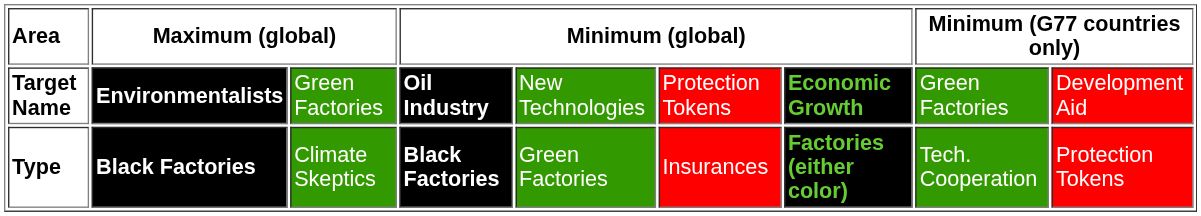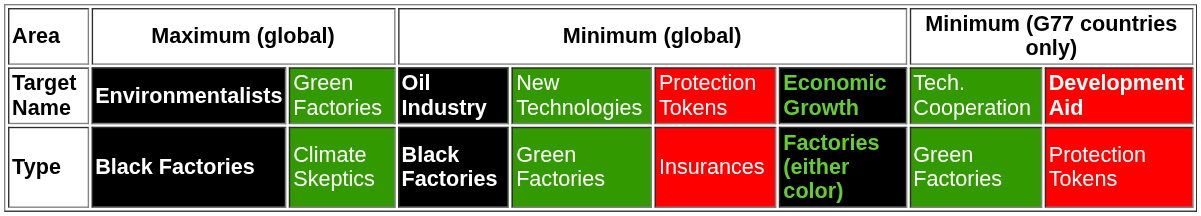 <table border="1" cellpadding="2">
 <tr>
 <td><strong>Area</strong></td>
 <td colspan="2" ; align="center"><strong>Maximum (global)</strong></td>
 <td colspan="4" ; align="center"><strong>Minimum (global)</strong></td>
 <td colspan="2" ; align="center"><strong>Minimum (G77 countries only)</strong></td>
 </tr>
 <tr>
 <td><strong>Target Name</strong></td>
 <td style="background-color: #000000; color: #FFFFFF"><strong>Environmentalists</strong></td>
 <td style="background-color: #339900; color: #FFFFFF">Green Factories</td>
 <td style="background-color: #000000; color: #FFFFFF"><strong>Oil Industry</strong></td>
 <td style="background-color: #339900; color: #FFFFFF">New Technologies</td>
 <td style="background-color: #FF0000; color: #FFFFFF">Protection Tokens</td>
 <td style="background-color: #000000; color: #66CC33"><strong>Economic Growth</strong></td>
-<td style="background-color: #339900; color: #FFFFFF">Green Factories</td>
-<td style="background-color: #FF0000; color: #FFFFFF">Development Aid</td>
+<td style="background-color: #339900; color: #FFFFFF">Tech. Cooperation</td>
+<td style="background-color: #FF0000; color: #FFFFFF"><strong>Development Aid</strong></td>
 </tr>
 <tr>
 <td><strong>Type</strong></td>
 <td style="background-color: #000000; color: #FFFFFF"><strong>Black Factories</strong></td>
 <td style="background-color: #339900; color: #FFFFFF">Climate Skeptics</td>
 <td style="background-color: #000000; color: #FFFFFF"><strong>Black Factories</strong></td>
 <td style="background-color: #339900; color: #FFFFFF">Green Factories</td>
 <td style="background-color: #FF0000; color: #FFFFFF">Insurances</td>
 <td style="background-color: #000000; color: #66CC33"><strong>Factories (either color)</strong></td>
-<td style="background-color: #339900; color: #FFFFFF">Tech. Cooperation</td>
+<td style="background-color: #339900; color: #FFFFFF">Green Factories</td>
 <td style="background-color: #FF0000; color: #FFFFFF">Protection Tokens</td>
 </tr>
 </table>
